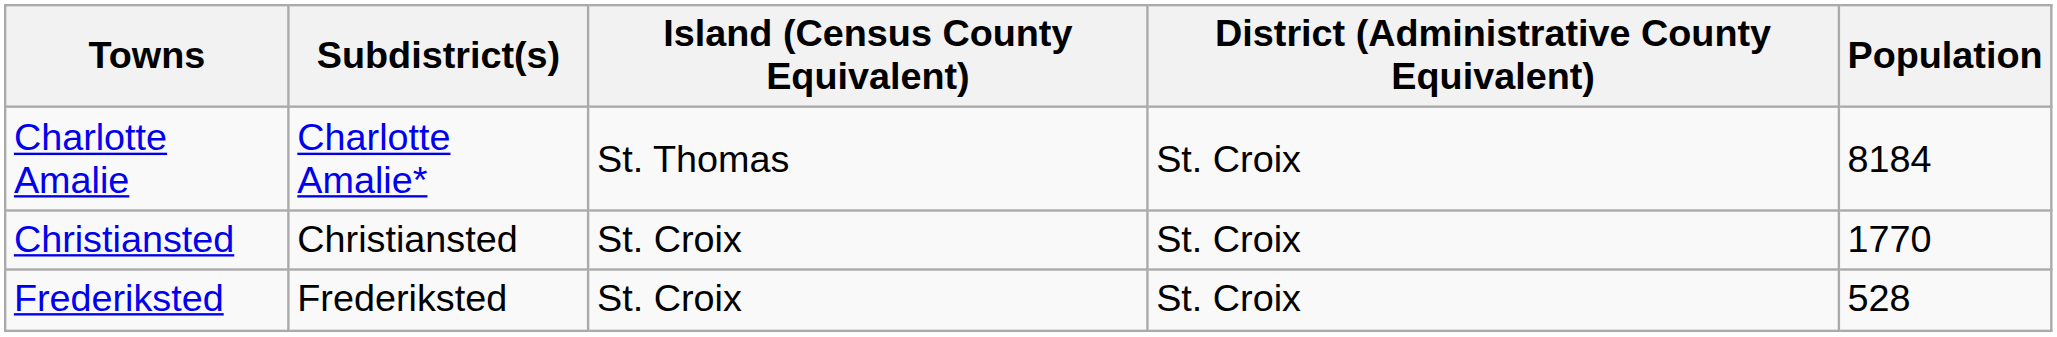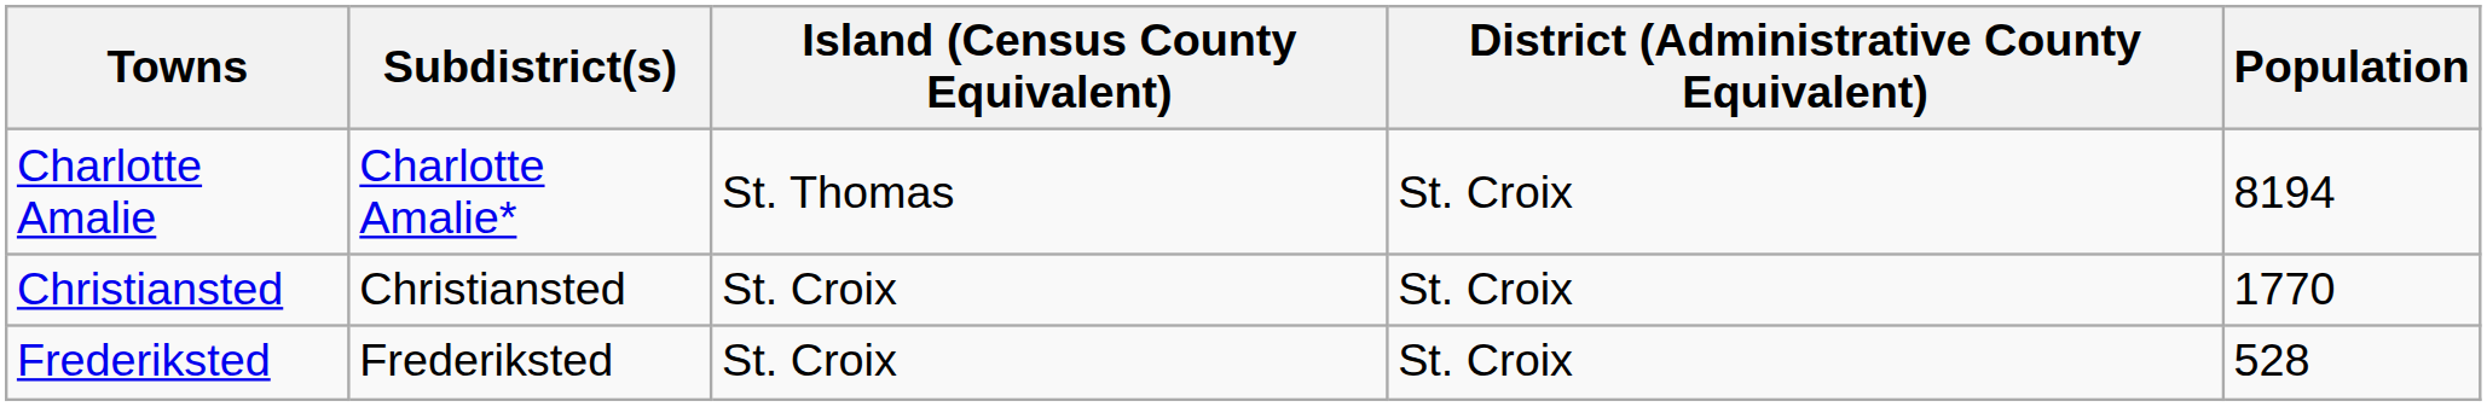 <table class="wikitable">
 <tr>
 <th>Towns</th>
 <th>Subdistrict(s)</th>
 <th>Island (Census County Equivalent)</th>
 <th>District (Administrative County Equivalent)</th>
 <th>Population</th>
 </tr>
 <tr>
 <td><a href='#'>Charlotte Amalie</a></td>
 <td><a href='#'>Charlotte Amalie*</a></td>
 <td>St. Thomas</td>
 <td>St. Croix</td>
-<td>8184</td>
+<td>8194</td>
 </tr>
 <tr>
 <td><a href='#'>Christiansted</a></td>
 <td>Christiansted</td>
 <td>St. Croix</td>
 <td>St. Croix</td>
 <td>1770</td>
 </tr>
 <tr>
 <td><a href='#'>Frederiksted</a></td>
 <td>Frederiksted</td>
 <td>St. Croix</td>
 <td>St. Croix</td>
 <td>528</td>
 </tr>
 </table>
